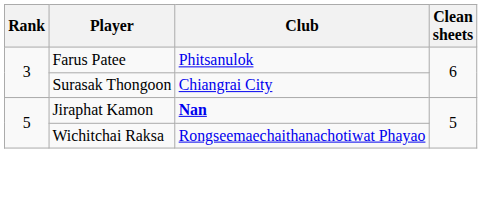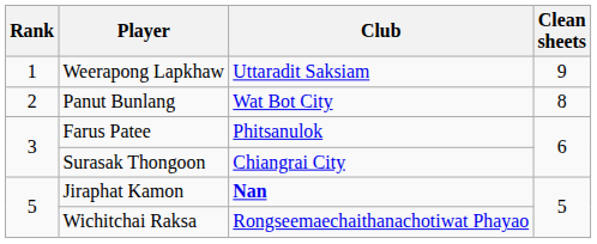 <table class="wikitable" style="text-align:center">
 <tr>
 <th>Rank</th>
 <th>Player</th>
 <th>Club</th>
 <th>Clean<br>sheets</th>
+</tr>
+<tr>
+<td>1</td>
+<td align="left"> Weerapong Lapkhaw</td>
+<td align="left"><a href='#'>Uttaradit Saksiam</a></td>
+<td>9</td>
+</tr>
+<tr>
+<td>2</td>
+<td align="left"> Panut Bunlang</td>
+<td align="left"><a href='#'>Wat Bot City</a></td>
+<td>8</td>
 </tr>
 <tr>
 <td rowspan="2">3</td>
 <td align="left"> Farus Patee</td>
 <td align="left"><a href='#'>Phitsanulok</a></td>
 <td rowspan="2">6</td>
 </tr>
 <tr>
 <td align="left"> Surasak Thongoon</td>
 <td align="left"><a href='#'>Chiangrai City</a></td>
 </tr>
 <tr>
 <td rowspan="2">5</td>
 <td align="left"> Jiraphat Kamon</td>
 <td align="left"><strong><a href='#'>Nan</a></strong></td>
 <td rowspan="2">5</td>
 </tr>
 <tr>
 <td align="left"> Wichitchai Raksa</td>
 <td align="left"><a href='#'>Rongseemaechaithanachotiwat Phayao</a></td>
 </tr>
 </table>
